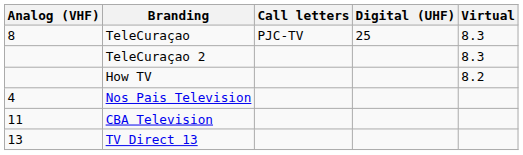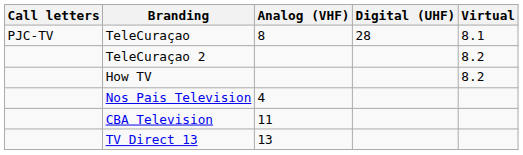 <table class="wikitable">
 <tr>
+<th>Call letters</th>
+<th>Branding</th>
 <th>Analog (VHF)</th>
-<th>Branding</th>
-<th>Call letters</th>
 <th>Digital (UHF)</th>
 <th>Virtual</th>
 </tr>
 <tr>
+<td>PJC-TV</td>
+<td>TeleCuraçao</td>
 <td>8</td>
-<td>TeleCuraçao</td>
-<td>PJC-TV</td>
-<td>25</td>
-<td>8.3</td>
+<td>28</td>
+<td>8.1</td>
 </tr>
 <tr>
 <td></td>
 <td>TeleCuraçao 2</td>
 <td></td>
 <td></td>
-<td>8.3</td>
+<td>8.2</td>
 </tr>
 <tr>
 <td></td>
 <td>How TV</td>
 <td></td>
 <td></td>
 <td>8.2</td>
 </tr>
 <tr>
+<td></td>
+<td><a href='#'>Nos Pais Television</a></td>
 <td>4</td>
-<td><a href='#'>Nos Pais Television</a></td>
-<td></td>
 <td></td>
 <td></td>
 </tr>
 <tr>
+<td></td>
+<td><a href='#'>CBA Television</a></td>
 <td>11</td>
-<td><a href='#'>CBA Television</a></td>
-<td></td>
 <td></td>
 <td></td>
 </tr>
 <tr>
+<td></td>
+<td><a href='#'>TV Direct 13</a></td>
 <td>13</td>
-<td><a href='#'>TV Direct 13</a></td>
-<td></td>
 <td></td>
 <td></td>
 </tr>
 </table>
